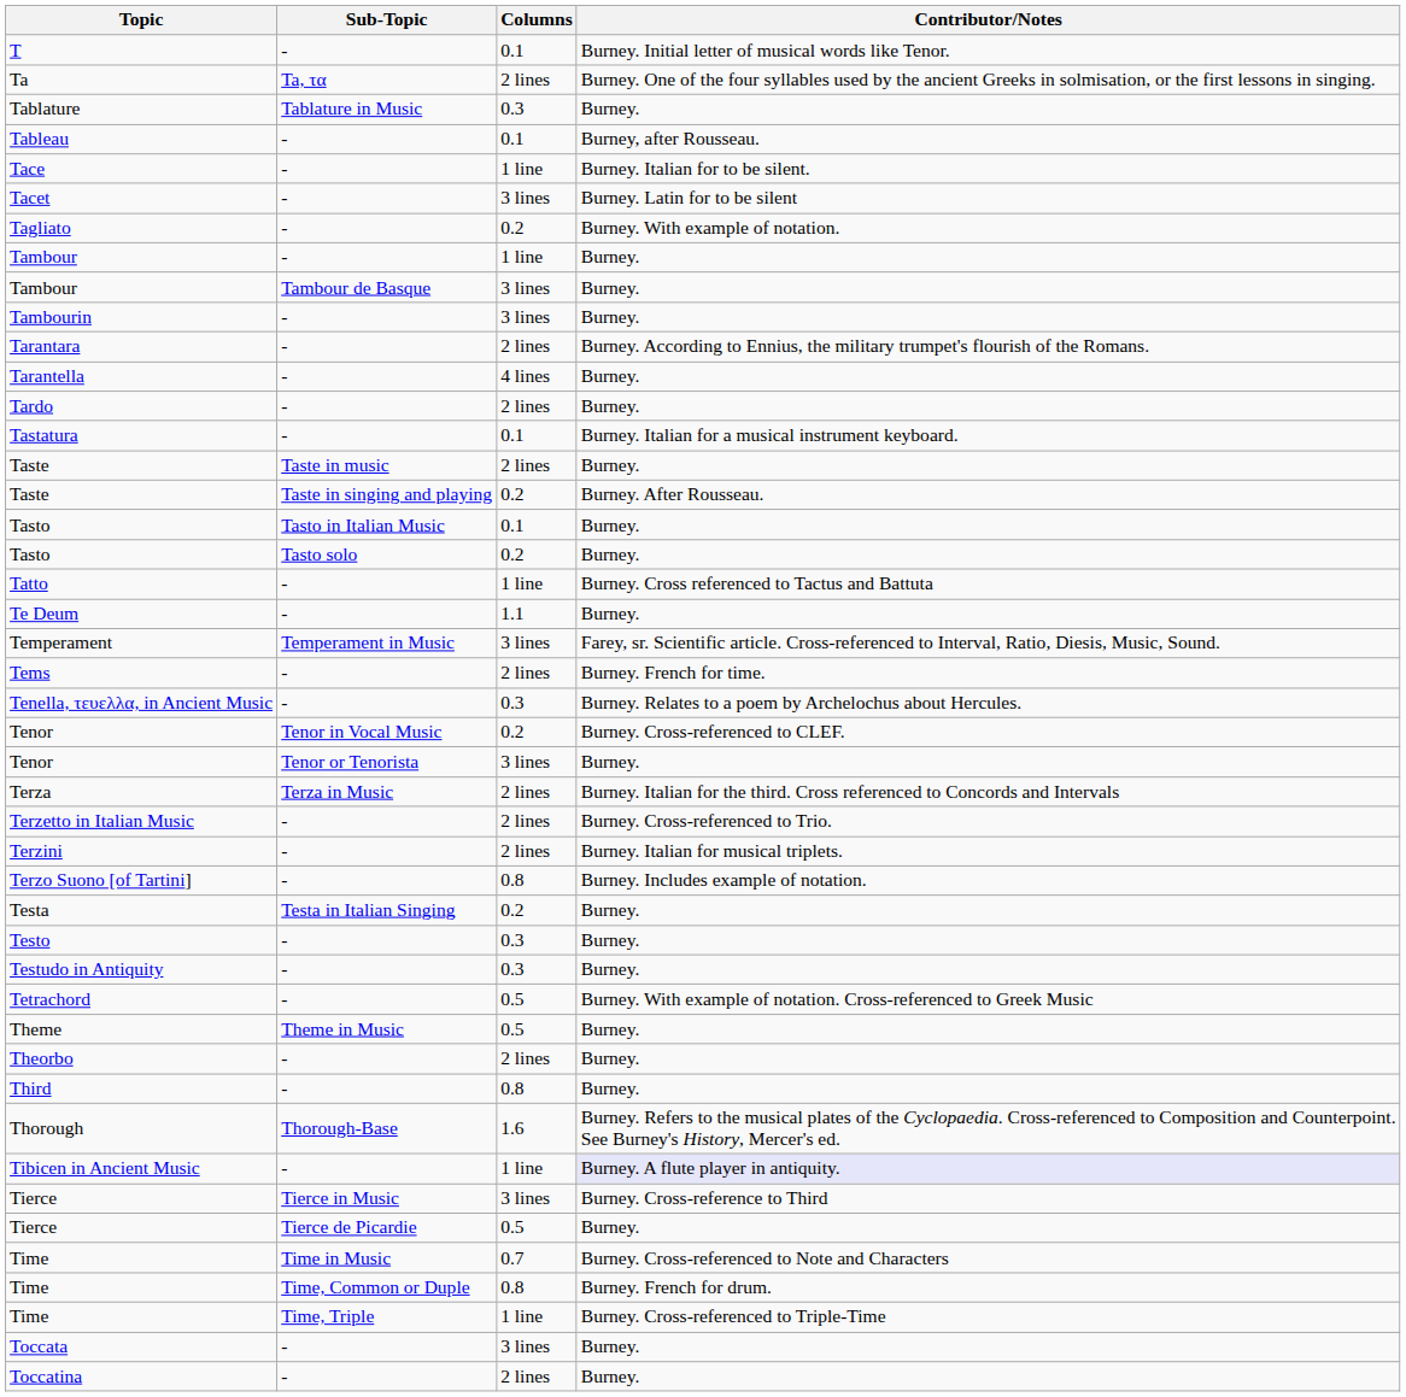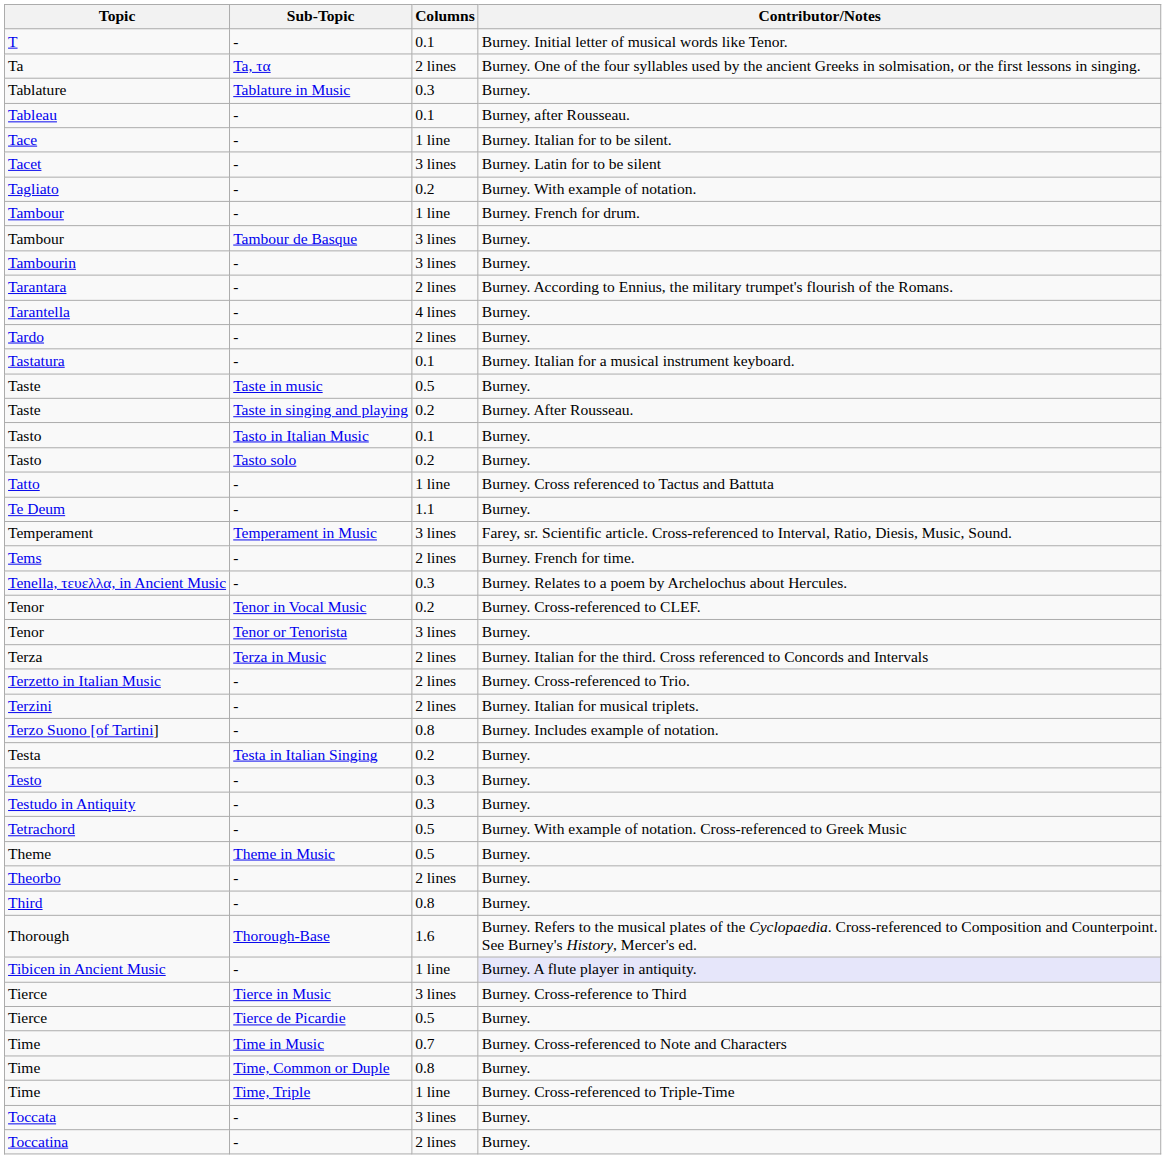 <table class="wikitable">
 <tr>
 <th>Topic</th>
 <th>Sub-Topic</th>
 <th>Columns</th>
 <th>Contributor/Notes</th>
 </tr>
 <tr>
 <td><a href='#'>T</a></td>
 <td>-</td>
 <td>0.1</td>
 <td>Burney. Initial letter of musical words like Tenor.</td>
 </tr>
 <tr>
 <td>Ta</td>
 <td><a href='#'>Ta, τα</a></td>
 <td>2 lines</td>
 <td>Burney. One of the four syllables used by the ancient Greeks in solmisation, or the first lessons in singing.</td>
 </tr>
 <tr>
 <td>Tablature</td>
 <td><a href='#'>Tablature in Music</a></td>
 <td>0.3</td>
 <td>Burney.</td>
 </tr>
 <tr>
 <td><a href='#'>Tableau</a></td>
 <td>-</td>
 <td>0.1</td>
 <td>Burney, after Rousseau.</td>
 </tr>
 <tr>
 <td><a href='#'>Tace</a></td>
 <td>-</td>
 <td>1 line</td>
 <td>Burney. Italian for to be silent.</td>
 </tr>
 <tr>
 <td><a href='#'>Tacet</a></td>
 <td>-</td>
 <td>3 lines</td>
 <td>Burney. Latin for to be silent</td>
 </tr>
 <tr>
 <td><a href='#'>Tagliato</a></td>
 <td>-</td>
 <td>0.2</td>
 <td>Burney. With example of notation.</td>
 </tr>
 <tr>
 <td><a href='#'>Tambour</a></td>
 <td>-</td>
 <td>1 line</td>
-<td>Burney.</td>
+<td>Burney. French for drum.</td>
 </tr>
 <tr>
 <td>Tambour</td>
 <td><a href='#'>Tambour de Basque</a></td>
 <td>3 lines</td>
 <td>Burney.</td>
 </tr>
 <tr>
 <td><a href='#'>Tambourin</a></td>
 <td>-</td>
 <td>3 lines</td>
 <td>Burney.</td>
 </tr>
 <tr>
 <td><a href='#'>Tarantara</a></td>
 <td>-</td>
 <td>2 lines</td>
 <td>Burney. According to Ennius, the military trumpet's flourish of the Romans.</td>
 </tr>
 <tr>
 <td><a href='#'>Tarantella</a></td>
 <td>-</td>
 <td>4 lines</td>
 <td>Burney.</td>
 </tr>
 <tr>
 <td><a href='#'>Tardo</a></td>
 <td>-</td>
 <td>2 lines</td>
 <td>Burney.</td>
 </tr>
 <tr>
 <td><a href='#'>Tastatura</a></td>
 <td>-</td>
 <td>0.1</td>
 <td>Burney. Italian for a musical instrument keyboard.</td>
 </tr>
 <tr>
 <td>Taste</td>
 <td><a href='#'>Taste in music</a></td>
-<td>2 lines</td>
+<td>0.5</td>
 <td>Burney.</td>
 </tr>
 <tr>
 <td>Taste</td>
 <td><a href='#'>Taste in singing and playing</a></td>
 <td>0.2</td>
 <td>Burney. After Rousseau.</td>
 </tr>
 <tr>
 <td>Tasto</td>
 <td><a href='#'>Tasto in Italian Music</a></td>
 <td>0.1</td>
 <td>Burney.</td>
 </tr>
 <tr>
 <td>Tasto</td>
 <td><a href='#'>Tasto solo</a></td>
 <td>0.2</td>
 <td>Burney.</td>
 </tr>
 <tr>
 <td><a href='#'>Tatto</a></td>
 <td>-</td>
 <td>1 line</td>
 <td>Burney. Cross referenced to Tactus and Battuta</td>
 </tr>
 <tr>
 <td><a href='#'>Te Deum</a></td>
 <td>-</td>
 <td>1.1</td>
 <td>Burney.</td>
 </tr>
 <tr>
 <td>Temperament</td>
 <td><a href='#'>Temperament in Music</a></td>
 <td>3 lines</td>
 <td>Farey, sr. Scientific article. Cross-referenced to Interval, Ratio, Diesis, Music, Sound.</td>
 </tr>
 <tr>
 <td><a href='#'>Tems</a></td>
 <td>-</td>
 <td>2 lines</td>
 <td>Burney. French for time.</td>
 </tr>
 <tr>
 <td><a href='#'>Tenella, τευελλα, in Ancient Music</a></td>
 <td>-</td>
 <td>0.3</td>
 <td>Burney. Relates to a poem by Archelochus about Hercules.</td>
 </tr>
 <tr>
 <td>Tenor</td>
 <td><a href='#'>Tenor in Vocal Music</a></td>
 <td>0.2</td>
 <td>Burney. Cross-referenced to CLEF.</td>
 </tr>
 <tr>
 <td>Tenor</td>
 <td><a href='#'>Tenor or Tenorista</a></td>
 <td>3 lines</td>
 <td>Burney.</td>
 </tr>
 <tr>
 <td>Terza</td>
 <td><a href='#'>Terza in Music</a></td>
 <td>2 lines</td>
 <td>Burney. Italian for the third. Cross referenced to Concords and Intervals</td>
 </tr>
 <tr>
 <td><a href='#'>Terzetto in Italian Music</a></td>
 <td>-</td>
 <td>2 lines</td>
 <td>Burney. Cross-referenced to Trio.</td>
 </tr>
 <tr>
 <td><a href='#'>Terzini</a></td>
 <td>-</td>
 <td>2 lines</td>
 <td>Burney. Italian for musical triplets.</td>
 </tr>
 <tr>
 <td><a href='#'>Terzo Suono [of Tartini</a>]</td>
 <td>-</td>
 <td>0.8</td>
 <td>Burney. Includes example of notation.</td>
 </tr>
 <tr>
 <td>Testa</td>
 <td><a href='#'>Testa in Italian Singing</a></td>
 <td>0.2</td>
 <td>Burney.</td>
 </tr>
 <tr>
 <td><a href='#'>Testo</a></td>
 <td>-</td>
 <td>0.3</td>
 <td>Burney.</td>
 </tr>
 <tr>
 <td><a href='#'>Testudo in Antiquity</a></td>
 <td>-</td>
 <td>0.3</td>
 <td>Burney.</td>
 </tr>
 <tr>
 <td><a href='#'>Tetrachord</a></td>
 <td>-</td>
 <td>0.5</td>
 <td>Burney. With example of notation. Cross-referenced to Greek Music</td>
 </tr>
 <tr>
 <td>Theme</td>
 <td><a href='#'>Theme in Music</a></td>
 <td>0.5</td>
 <td>Burney.</td>
 </tr>
 <tr>
 <td><a href='#'>Theorbo</a></td>
 <td>-</td>
 <td>2 lines</td>
 <td>Burney.</td>
 </tr>
 <tr>
 <td><a href='#'>Third</a></td>
 <td>-</td>
 <td>0.8</td>
 <td>Burney.</td>
 </tr>
 <tr>
 <td>Thorough</td>
 <td><a href='#'>Thorough-Base</a></td>
 <td>1.6</td>
 <td>Burney. Refers to the musical plates of the <em>Cyclopaedia</em>. Cross-referenced to Composition and Counterpoint.<br>See Burney's <em>History</em>, Mercer's ed.</td>
 </tr>
 <tr>
 <td><a href='#'>Tibicen in Ancient Music</a></td>
 <td>-</td>
 <td>1 line</td>
 <td style="background: lavender;">Burney. A flute player in antiquity.</td>
 </tr>
 <tr>
 <td>Tierce</td>
 <td><a href='#'>Tierce in Music</a></td>
 <td>3 lines</td>
 <td>Burney. Cross-reference to Third</td>
 </tr>
 <tr>
 <td>Tierce</td>
 <td><a href='#'>Tierce de Picardie</a></td>
 <td>0.5</td>
 <td>Burney.</td>
 </tr>
 <tr>
 <td>Time</td>
 <td><a href='#'>Time in Music</a></td>
 <td>0.7</td>
 <td>Burney. Cross-referenced to Note and Characters</td>
 </tr>
 <tr>
 <td>Time</td>
 <td><a href='#'>Time, Common or Duple</a></td>
 <td>0.8</td>
-<td>Burney. French for drum.</td>
+<td>Burney.</td>
 </tr>
 <tr>
 <td>Time</td>
 <td><a href='#'>Time, Triple</a></td>
 <td>1 line</td>
 <td>Burney. Cross-referenced to Triple-Time</td>
 </tr>
 <tr>
 <td><a href='#'>Toccata</a></td>
 <td>-</td>
 <td>3 lines</td>
 <td>Burney.</td>
 </tr>
 <tr>
 <td><a href='#'>Toccatina</a></td>
 <td>-</td>
 <td>2 lines</td>
 <td>Burney.</td>
 </tr>
 </table>
